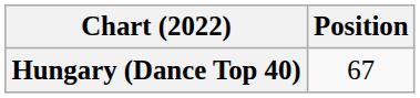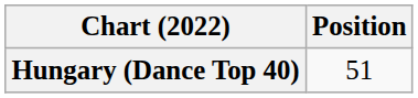 <table class="wikitable plainrowheaders" style="text-align:center">
 <tr>
 <th scope="col">Chart (2022)</th>
 <th scope="col">Position</th>
 </tr>
 <tr>
 <th scope="row">Hungary (Dance Top 40)</th>
-<td>67</td>
+<td>51</td>
 </tr>
 </table>
